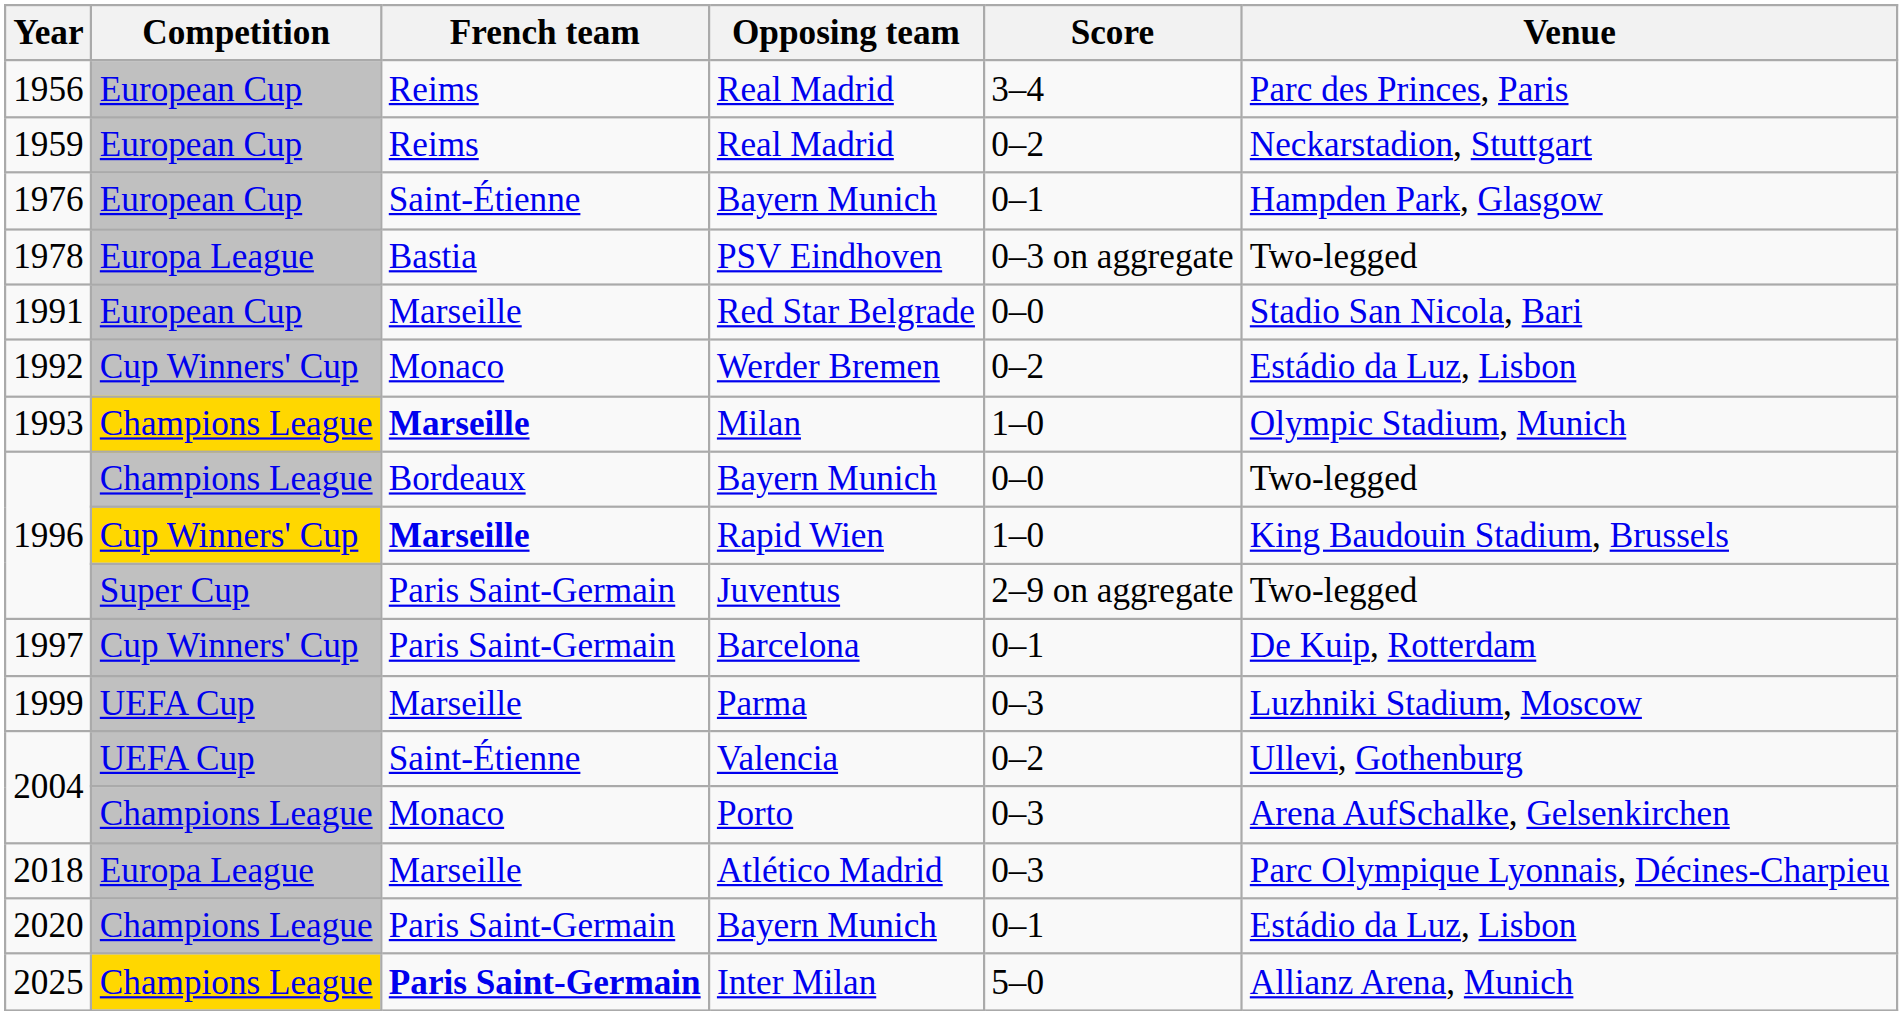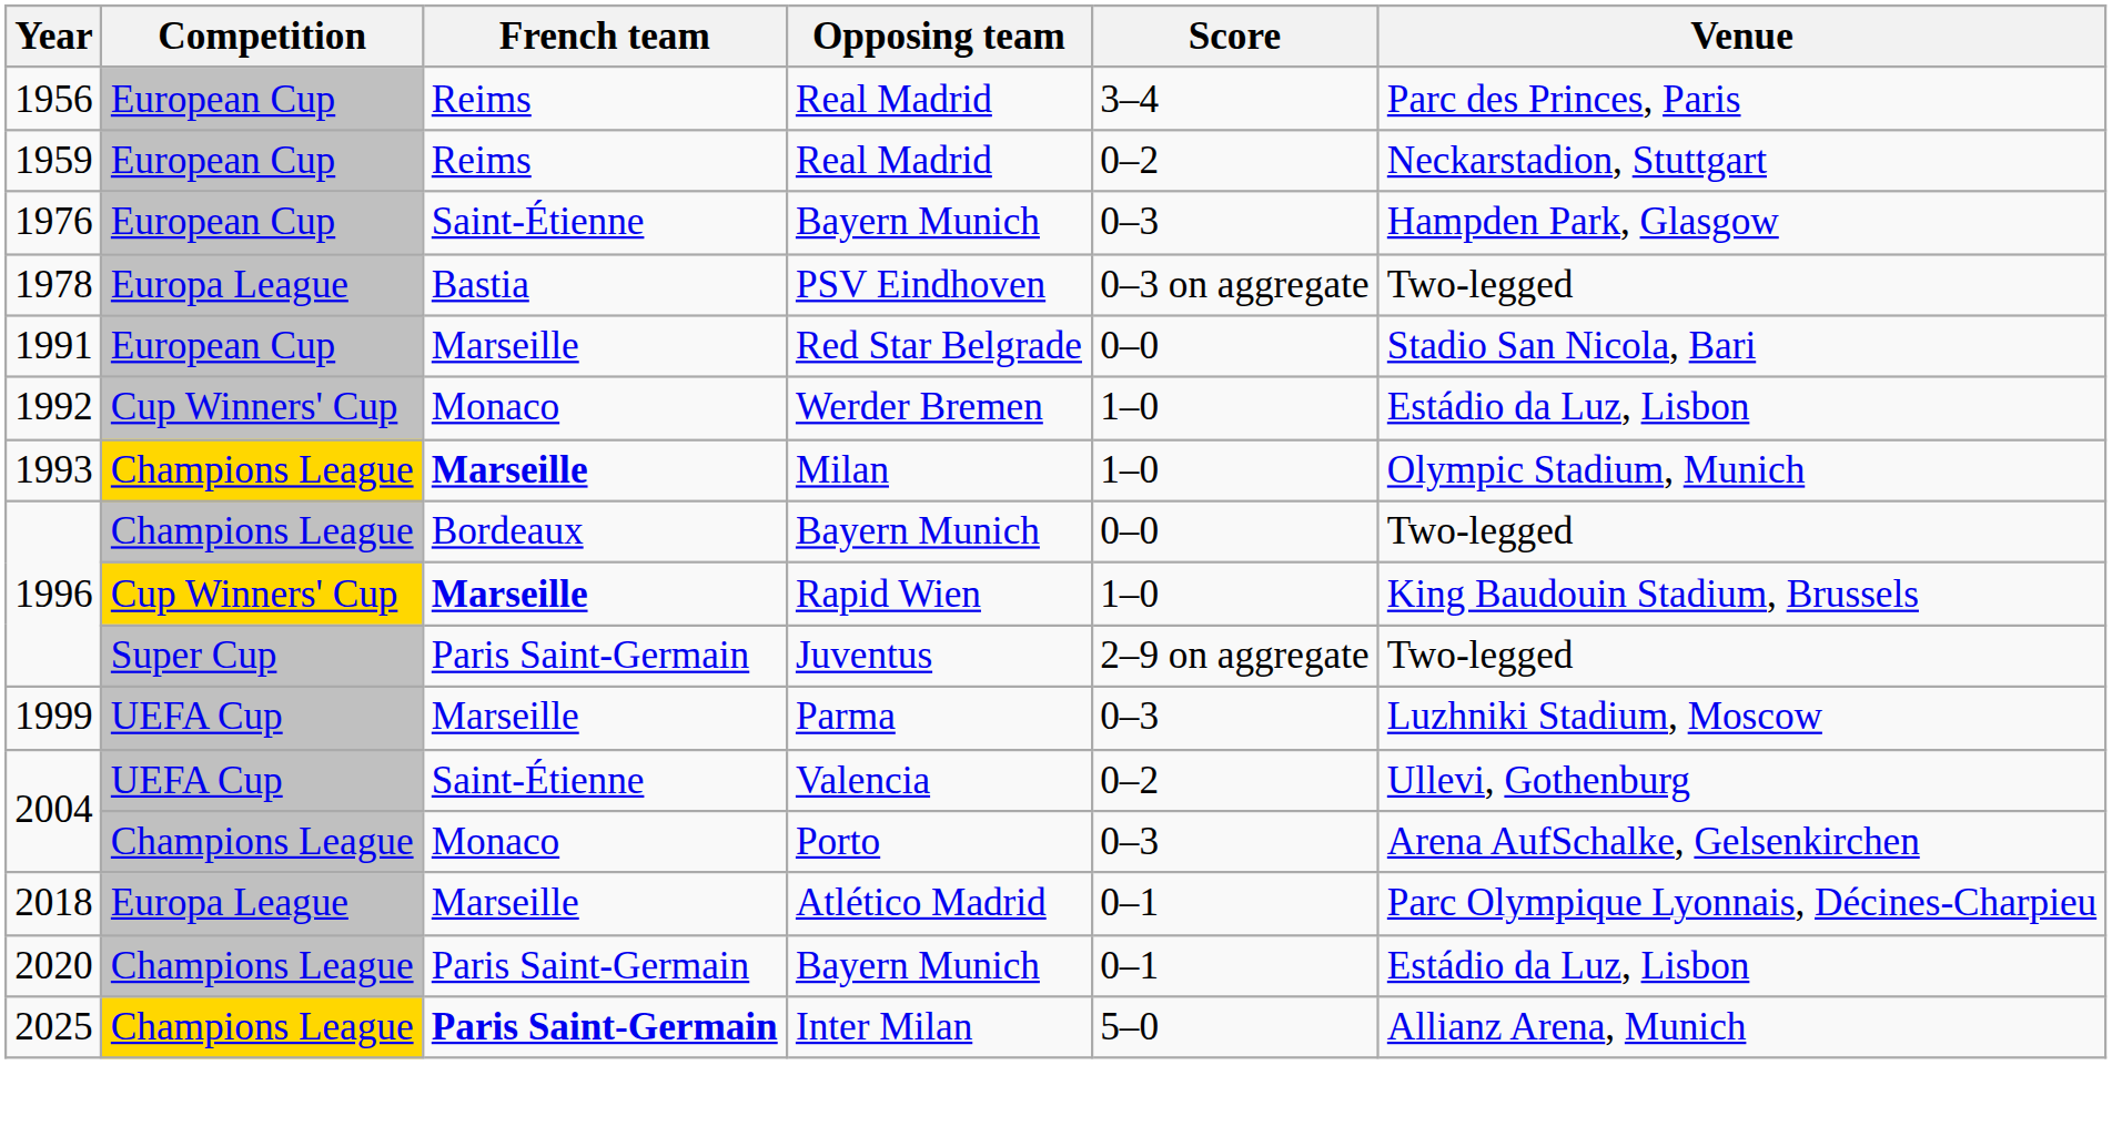 <table class="wikitable sortable">
 <tr>
 <th>Year</th>
 <th>Competition</th>
 <th>French team</th>
 <th>Opposing team</th>
 <th>Score</th>
 <th>Venue</th>
 </tr>
 <tr>
 <td>1956</td>
 <td bgcolor=silver><a href='#'>European Cup</a></td>
 <td><a href='#'>Reims</a></td>
 <td> <a href='#'>Real Madrid</a></td>
 <td>3–4</td>
 <td> <a href='#'>Parc des Princes</a>, <a href='#'>Paris</a></td>
 </tr>
 <tr>
 <td>1959</td>
 <td bgcolor=silver><a href='#'>European Cup</a></td>
 <td><a href='#'>Reims</a></td>
 <td> <a href='#'>Real Madrid</a></td>
 <td>0–2</td>
 <td> <a href='#'>Neckarstadion</a>, <a href='#'>Stuttgart</a></td>
 </tr>
 <tr>
 <td>1976</td>
 <td bgcolor=silver><a href='#'>European Cup</a></td>
 <td><a href='#'>Saint-Étienne</a></td>
 <td> <a href='#'>Bayern Munich</a></td>
-<td>0–1</td>
+<td>0–3</td>
 <td> <a href='#'>Hampden Park</a>, <a href='#'>Glasgow</a></td>
 </tr>
 <tr>
 <td>1978</td>
 <td bgcolor=silver><a href='#'>Europa League</a></td>
 <td><a href='#'>Bastia</a></td>
 <td> <a href='#'>PSV Eindhoven</a></td>
 <td>0–3 on aggregate</td>
 <td>Two-legged</td>
 </tr>
 <tr>
 <td>1991</td>
 <td bgcolor=silver><a href='#'>European Cup</a></td>
 <td><a href='#'>Marseille</a></td>
 <td> <a href='#'>Red Star Belgrade</a></td>
 <td>0–0 </td>
 <td> <a href='#'>Stadio San Nicola</a>, <a href='#'>Bari</a></td>
 </tr>
 <tr>
 <td>1992</td>
 <td bgcolor=silver><a href='#'>Cup Winners' Cup</a></td>
 <td><a href='#'>Monaco</a></td>
 <td> <a href='#'>Werder Bremen</a></td>
-<td>0–2</td>
+<td>1–0</td>
 <td> <a href='#'>Estádio da Luz</a>, <a href='#'>Lisbon</a></td>
 </tr>
 <tr>
 <td>1993</td>
 <td bgcolor=gold><a href='#'>Champions League</a></td>
 <td><strong><a href='#'>Marseille</a></strong></td>
 <td> <a href='#'>Milan</a></td>
 <td>1–0</td>
 <td> <a href='#'>Olympic Stadium</a>, <a href='#'>Munich</a></td>
 </tr>
 <tr>
 <td rowspan="3">1996</td>
 <td bgcolor=silver><a href='#'>Champions League</a></td>
 <td><a href='#'>Bordeaux</a></td>
 <td> <a href='#'>Bayern Munich</a></td>
 <td>0–0 </td>
 <td>Two-legged</td>
 </tr>
 <tr>
 <td bgcolor=gold><a href='#'>Cup Winners' Cup</a></td>
 <td><strong><a href='#'>Marseille</a></strong></td>
 <td> <a href='#'>Rapid Wien</a></td>
 <td>1–0</td>
 <td> <a href='#'>King Baudouin Stadium</a>, <a href='#'>Brussels</a></td>
 </tr>
 <tr>
 <td bgcolor=silver><a href='#'>Super Cup</a></td>
 <td><a href='#'>Paris Saint-Germain</a></td>
 <td> <a href='#'>Juventus</a></td>
 <td>2–9 on aggregate</td>
 <td>Two-legged</td>
 </tr>
 <tr>
-<td>1997</td>
-<td bgcolor=silver><a href='#'>Cup Winners' Cup</a></td>
-<td><a href='#'>Paris Saint-Germain</a></td>
-<td> <a href='#'>Barcelona</a></td>
-<td>0–1</td>
-<td> <a href='#'>De Kuip</a>, <a href='#'>Rotterdam</a></td>
-</tr>
-<tr>
 <td>1999</td>
 <td bgcolor=silver><a href='#'>UEFA Cup</a></td>
 <td><a href='#'>Marseille</a></td>
 <td> <a href='#'>Parma</a></td>
 <td>0–3</td>
 <td> <a href='#'>Luzhniki Stadium</a>, <a href='#'>Moscow</a></td>
 </tr>
 <tr>
 <td rowspan="2">2004</td>
 <td bgcolor=silver><a href='#'>UEFA Cup</a></td>
 <td><a href='#'>Saint-Étienne</a></td>
 <td> <a href='#'>Valencia</a></td>
 <td>0–2</td>
 <td> <a href='#'>Ullevi</a>, <a href='#'>Gothenburg</a></td>
 </tr>
 <tr>
 <td bgcolor=silver><a href='#'>Champions League</a></td>
 <td><a href='#'>Monaco</a></td>
 <td> <a href='#'>Porto</a></td>
 <td>0–3</td>
 <td> <a href='#'>Arena AufSchalke</a>, <a href='#'>Gelsenkirchen</a></td>
 </tr>
 <tr>
 <td>2018</td>
 <td bgcolor=silver><a href='#'>Europa League</a></td>
 <td><a href='#'>Marseille</a></td>
 <td> <a href='#'>Atlético Madrid</a></td>
-<td>0–3</td>
+<td>0–1</td>
 <td> <a href='#'>Parc Olympique Lyonnais</a>, <a href='#'>Décines-Charpieu</a></td>
 </tr>
 <tr>
 <td>2020</td>
 <td bgcolor=silver><a href='#'>Champions League</a></td>
 <td><a href='#'>Paris Saint-Germain</a></td>
 <td> <a href='#'>Bayern Munich</a></td>
 <td>0–1</td>
 <td> <a href='#'>Estádio da Luz</a>, <a href='#'>Lisbon</a></td>
 </tr>
 <tr>
 <td>2025</td>
 <td bgcolor=gold><a href='#'>Champions League</a></td>
 <td><strong><a href='#'>Paris Saint-Germain</a></strong></td>
 <td> <a href='#'>Inter Milan</a></td>
 <td>5–0</td>
 <td> <a href='#'>Allianz Arena</a>, <a href='#'>Munich</a></td>
 </tr>
 </table>
